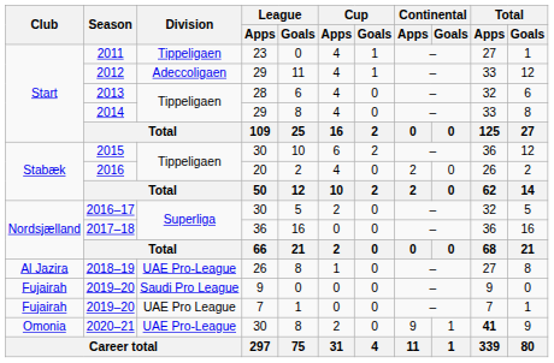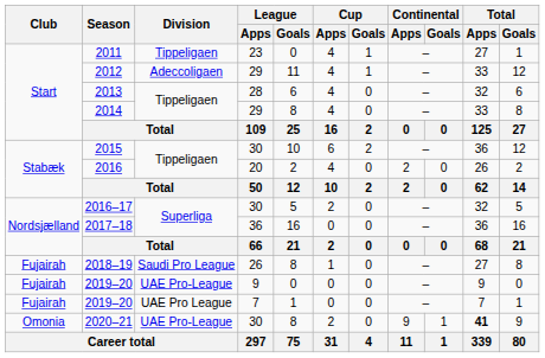 <table class="wikitable" style="text-align: center;">
 <tr>
 <th rowspan="2">Club</th>
 <th rowspan="2">Season</th>
 <th rowspan="2">Division</th>
 <th colspan="2">League</th>
 <th colspan="2">Cup</th>
 <th colspan="2">Continental</th>
 <th colspan="2">Total</th>
 </tr>
 <tr>
 <th>Apps</th>
 <th>Goals</th>
 <th>Apps</th>
 <th>Goals</th>
 <th>Apps</th>
 <th>Goals</th>
 <th>Apps</th>
 <th>Goals</th>
 </tr>
 <tr>
 <td rowspan="5"><a href='#'>Start</a></td>
 <td><a href='#'>2011</a></td>
 <td rowspan="1"><a href='#'>Tippeligaen</a></td>
 <td>23</td>
 <td>0</td>
 <td>4</td>
 <td>1</td>
 <td colspan="2">–</td>
 <td>27</td>
 <td>1</td>
 </tr>
 <tr>
 <td><a href='#'>2012</a></td>
 <td rowspan="1"><a href='#'>Adeccoligaen</a></td>
 <td>29</td>
 <td>11</td>
 <td>4</td>
 <td>1</td>
 <td colspan="2">–</td>
 <td>33</td>
 <td>12</td>
 </tr>
 <tr>
 <td><a href='#'>2013</a></td>
 <td rowspan="2">Tippeligaen</td>
 <td>28</td>
 <td>6</td>
 <td>4</td>
 <td>0</td>
 <td colspan="2">–</td>
 <td>32</td>
 <td>6</td>
 </tr>
 <tr>
 <td><a href='#'>2014</a></td>
 <td>29</td>
 <td>8</td>
 <td>4</td>
 <td>0</td>
 <td colspan="2">–</td>
 <td>33</td>
 <td>8</td>
 </tr>
 <tr>
 <th colspan="2">Total</th>
 <th>109</th>
 <th>25</th>
 <th>16</th>
 <th>2</th>
 <th>0</th>
 <th>0</th>
 <th>125</th>
 <th>27</th>
 </tr>
 <tr>
 <td rowspan="3"><a href='#'>Stabæk</a></td>
 <td><a href='#'>2015</a></td>
 <td rowspan="2">Tippeligaen</td>
 <td>30</td>
 <td>10</td>
 <td>6</td>
 <td>2</td>
 <td colspan="2">–</td>
 <td>36</td>
 <td>12</td>
 </tr>
 <tr>
 <td><a href='#'>2016</a></td>
 <td>20</td>
 <td>2</td>
 <td>4</td>
 <td>0</td>
 <td>2</td>
 <td>0</td>
 <td>26</td>
 <td>2</td>
 </tr>
 <tr>
 <th colspan="2">Total</th>
 <th>50</th>
 <th>12</th>
 <th>10</th>
 <th>2</th>
 <th>2</th>
 <th>0</th>
 <th>62</th>
 <th>14</th>
 </tr>
 <tr>
 <td rowspan="3"><a href='#'>Nordsjælland</a></td>
 <td><a href='#'>2016–17</a></td>
 <td rowspan="2"><a href='#'>Superliga</a></td>
 <td>30</td>
 <td>5</td>
 <td>2</td>
 <td>0</td>
 <td colspan="2">–</td>
 <td>32</td>
 <td>5</td>
 </tr>
 <tr>
 <td><a href='#'>2017–18</a></td>
 <td>36</td>
 <td>16</td>
 <td>0</td>
 <td>0</td>
 <td colspan="2">–</td>
 <td>36</td>
 <td>16</td>
 </tr>
 <tr>
 <th colspan="2">Total</th>
 <th>66</th>
 <th>21</th>
 <th>2</th>
 <th>0</th>
 <th>0</th>
 <th>0</th>
 <th>68</th>
 <th>21</th>
 </tr>
 <tr>
-<td><a href='#'>Al Jazira</a></td>
+<td><a href='#'>Fujairah</a></td>
 <td><a href='#'>2018–19</a></td>
-<td><a href='#'>UAE Pro-League</a></td>
+<td><a href='#'>Saudi Pro League</a></td>
 <td>26</td>
 <td>8</td>
 <td>1</td>
 <td>0</td>
 <td colspan="2">–</td>
 <td>27</td>
 <td>8</td>
 </tr>
 <tr>
 <td><a href='#'>Fujairah</a></td>
 <td><a href='#'>2019–20</a></td>
-<td><a href='#'>Saudi Pro League</a></td>
+<td><a href='#'>UAE Pro-League</a></td>
 <td>9</td>
 <td>0</td>
 <td>0</td>
 <td>0</td>
 <td colspan="2">–</td>
 <td>9</td>
 <td>0</td>
 </tr>
 <tr>
 <td><a href='#'>Fujairah</a></td>
 <td><a href='#'>2019–20</a></td>
 <td>UAE Pro League</td>
 <td>7</td>
 <td>1</td>
 <td>0</td>
 <td>0</td>
 <td colspan="2">–</td>
 <td>7</td>
 <td>1</td>
 </tr>
 <tr>
 <td><a href='#'>Omonia</a></td>
 <td><a href='#'>2020–21</a></td>
 <td><a href='#'>UAE Pro-League</a></td>
 <td>30</td>
 <td>8</td>
 <td>2</td>
 <td>0</td>
 <td>9</td>
 <td>1</td>
 <td><strong>41</strong></td>
 <td>9</td>
 </tr>
 <tr>
 <th colspan="3">Career total</th>
 <th>297</th>
 <th>75</th>
 <th>31</th>
 <th>4</th>
 <th>11</th>
 <th>1</th>
 <th>339</th>
 <th>80</th>
 </tr>
 </table>
